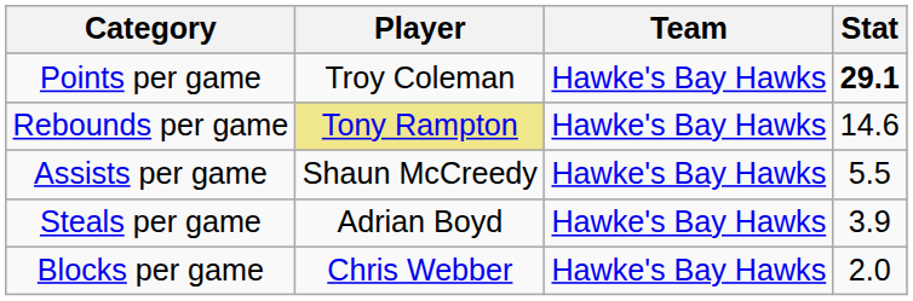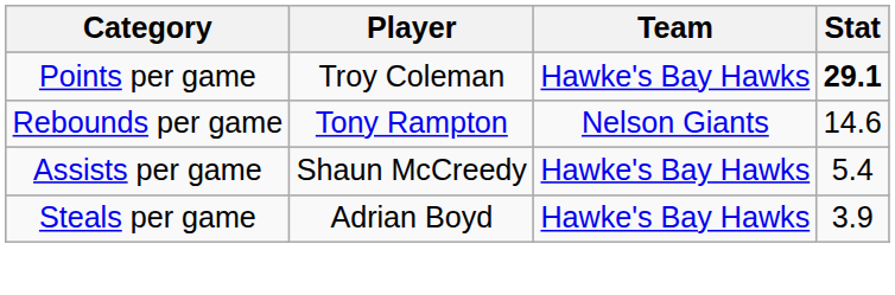 <table class="wikitable" style="text-align:center">
 <tr>
 <th>Category</th>
 <th>Player</th>
 <th>Team</th>
 <th>Stat</th>
 </tr>
 <tr>
 <td><a href='#'>Points</a> per game</td>
 <td>Troy Coleman</td>
 <td><a href='#'>Hawke's Bay Hawks</a></td>
 <td><strong>29.1</strong></td>
 </tr>
 <tr>
 <td><a href='#'>Rebounds</a> per game</td>
-<td style="background: khaki;"><a href='#'>Tony Rampton</a></td>
-<td><a href='#'>Hawke's Bay Hawks</a></td>
+<td><a href='#'>Tony Rampton</a></td>
+<td><a href='#'>Nelson Giants</a></td>
 <td>14.6</td>
 </tr>
 <tr>
 <td><a href='#'>Assists</a> per game</td>
 <td>Shaun McCreedy</td>
 <td><a href='#'>Hawke's Bay Hawks</a></td>
-<td>5.5</td>
+<td>5.4</td>
 </tr>
 <tr>
 <td><a href='#'>Steals</a> per game</td>
 <td>Adrian Boyd</td>
 <td><a href='#'>Hawke's Bay Hawks</a></td>
 <td>3.9</td>
 </tr>
-<tr>
-<td><a href='#'>Blocks</a> per game</td>
-<td><a href='#'>Chris Webber</a></td>
-<td><a href='#'>Hawke's Bay Hawks</a></td>
-<td>2.0</td>
-</tr>
 </table>
